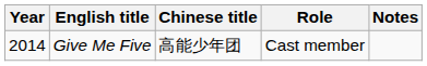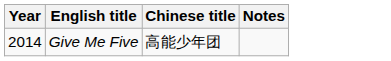 <table class="wikitable">
 <tr>
 <th>Year</th>
 <th>English title</th>
 <th>Chinese title</th>
-<th>Role</th>
 <th>Notes</th>
 </tr>
 <tr>
 <td>2014</td>
 <td><em>Give Me Five</em></td>
 <td>高能少年团</td>
-<td>Cast member</td>
 <td></td>
 </tr>
 </table>
